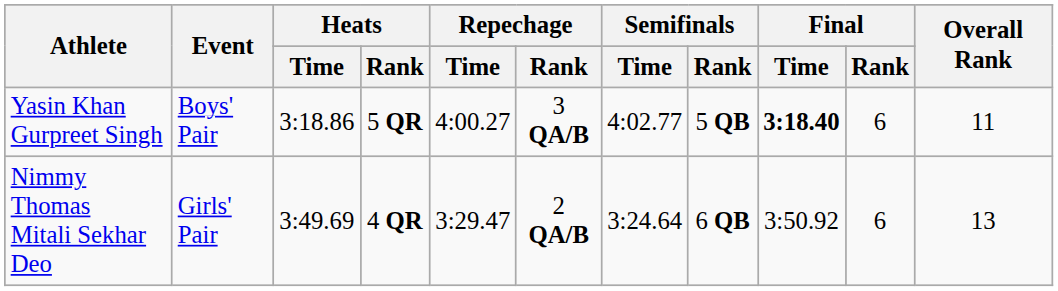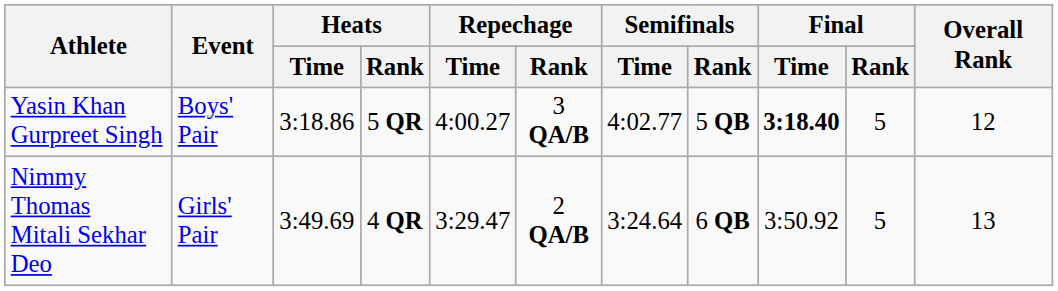 <table class="wikitable" style="font-size:90%">
 <tr>
 <th rowspan="2">Athlete</th>
 <th rowspan="2">Event</th>
 <th colspan="2">Heats</th>
 <th colspan="2">Repechage</th>
 <th colspan="2">Semifinals</th>
 <th colspan="2">Final</th>
 <th rowspan="2">Overall Rank</th>
 </tr>
 <tr>
 <th>Time</th>
 <th>Rank</th>
 <th>Time</th>
 <th>Rank</th>
 <th>Time</th>
 <th>Rank</th>
 <th>Time</th>
 <th>Rank</th>
 </tr>
 <tr>
 <td><a href='#'>Yasin Khan</a><br><a href='#'>Gurpreet Singh</a></td>
 <td><a href='#'>Boys' Pair</a></td>
 <td align=center>3:18.86</td>
 <td align=center>5 <strong>QR</strong></td>
 <td align=center>4:00.27</td>
 <td align=center>3 <strong>QA/B</strong></td>
 <td align=center>4:02.77</td>
 <td align=center>5 <strong>QB</strong></td>
 <td align=center><strong>3:18.40</strong></td>
-<td align=center>6</td>
-<td align=center>11</td>
+<td align=center>5</td>
+<td align=center>12</td>
 </tr>
 <tr>
 <td><a href='#'>Nimmy Thomas</a><br><a href='#'>Mitali Sekhar Deo</a></td>
 <td><a href='#'>Girls' Pair</a></td>
 <td align=center>3:49.69</td>
 <td align=center>4 <strong>QR</strong></td>
 <td align=center>3:29.47</td>
 <td align=center>2 <strong>QA/B</strong></td>
 <td align=center>3:24.64</td>
 <td align=center>6 <strong>QB</strong></td>
 <td align=center>3:50.92</td>
-<td align=center>6</td>
+<td align=center>5</td>
 <td align=center>13</td>
 </tr>
 </table>
